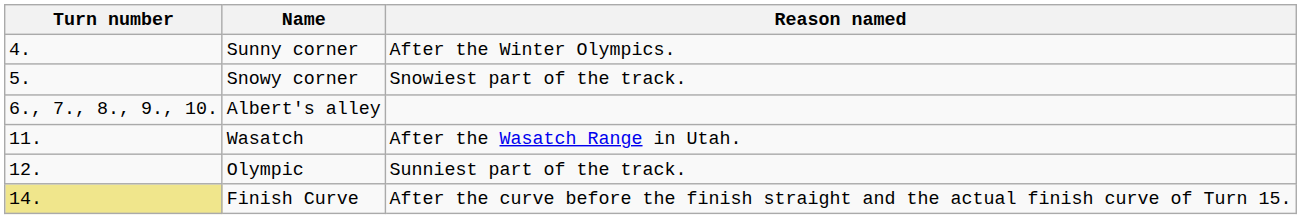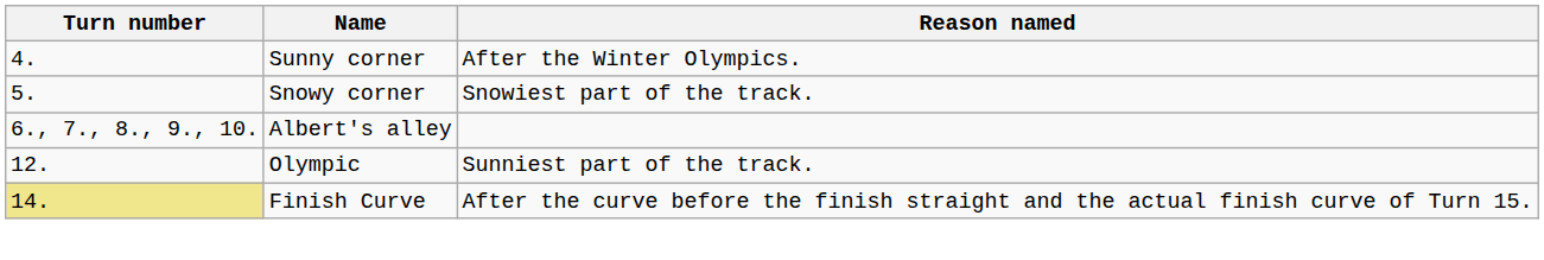 <table class="wikitable">
 <tr>
 <th>Turn number</th>
 <th>Name</th>
 <th>Reason named</th>
 </tr>
 <tr>
 <td>4.</td>
 <td>Sunny corner</td>
 <td>After the Winter Olympics.</td>
 </tr>
 <tr>
 <td>5.</td>
 <td>Snowy corner</td>
 <td>Snowiest part of the track.</td>
 </tr>
 <tr>
 <td>6., 7., 8., 9., 10.</td>
 <td>Albert's alley</td>
 <td></td>
 </tr>
 <tr>
-<td>11.</td>
-<td>Wasatch</td>
-<td>After the <a href='#'>Wasatch Range</a> in Utah.</td>
-</tr>
-<tr>
 <td>12.</td>
 <td>Olympic</td>
 <td>Sunniest part of the track.</td>
 </tr>
 <tr>
 <td style="background: khaki;">14.</td>
 <td>Finish Curve</td>
 <td>After the curve before the finish straight and the actual finish curve of Turn 15.</td>
 </tr>
 </table>
